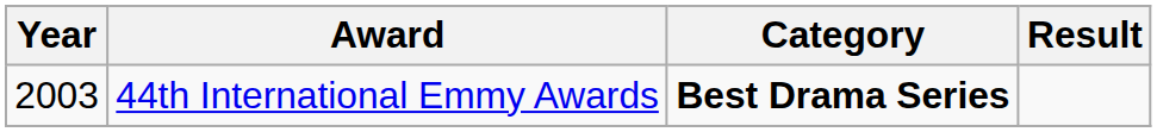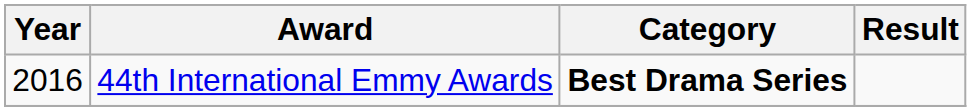 <table class="wikitable">
 <tr>
 <th>Year</th>
 <th>Award</th>
 <th>Category</th>
 <th>Result</th>
 </tr>
 <tr>
-<td>2003</td>
+<td>2016</td>
 <td><a href='#'>44th International Emmy Awards</a></td>
 <td><strong>Best Drama Series</strong></td>
 <td></td>
 </tr>
 <tr>
 </tr>
 </table>
